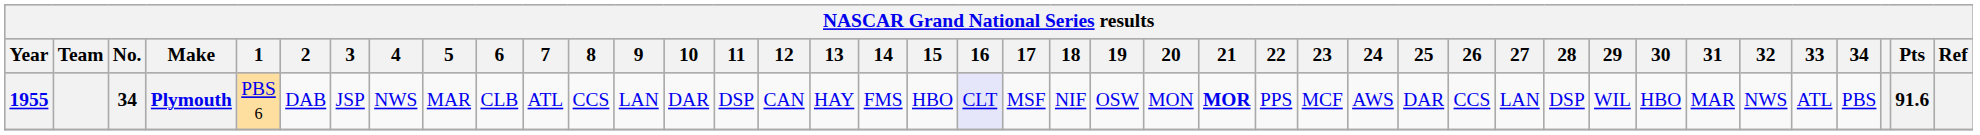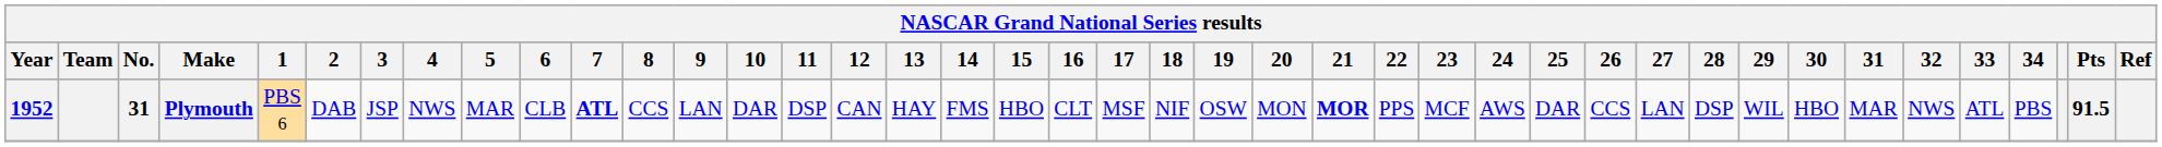 <table class="wikitable" style="text-align:center; font-size:75%">
 <tr>
 <th colspan="48"><a href='#'>NASCAR Grand National Series</a> results</th>
 </tr>
 <tr>
 <th>Year</th>
 <th>Team</th>
 <th>No.</th>
 <th>Make</th>
 <th>1</th>
 <th>2</th>
 <th>3</th>
 <th>4</th>
 <th>5</th>
 <th>6</th>
 <th>7</th>
 <th>8</th>
 <th>9</th>
 <th>10</th>
 <th>11</th>
 <th>12</th>
 <th>13</th>
 <th>14</th>
 <th>15</th>
 <th>16</th>
 <th>17</th>
 <th>18</th>
 <th>19</th>
 <th>20</th>
 <th>21</th>
 <th>22</th>
 <th>23</th>
 <th>24</th>
 <th>25</th>
 <th>26</th>
 <th>27</th>
 <th>28</th>
 <th>29</th>
 <th>30</th>
 <th>31</th>
 <th>32</th>
 <th>33</th>
 <th>34</th>
 <th></th>
 <th>Pts</th>
 <th>Ref</th>
 </tr>
 <tr>
-<th><a href='#'>1955</a></th>
+<th><a href='#'>1952</a></th>
 <th></th>
-<th>34</th>
+<th>31</th>
 <th><a href='#'>Plymouth</a></th>
 <td style="background:#FFDF9F;"><a href='#'>PBS</a><br><small>6</small></td>
 <td><a href='#'>DAB</a></td>
 <td><a href='#'>JSP</a></td>
 <td><a href='#'>NWS</a></td>
 <td><a href='#'>MAR</a></td>
 <td><a href='#'>CLB</a></td>
-<td><a href='#'>ATL</a></td>
+<td><strong><a href='#'>ATL</a></strong></td>
 <td><a href='#'>CCS</a></td>
 <td><a href='#'>LAN</a></td>
 <td><a href='#'>DAR</a></td>
 <td><a href='#'>DSP</a></td>
 <td><a href='#'>CAN</a></td>
 <td><a href='#'>HAY</a></td>
 <td><a href='#'>FMS</a></td>
 <td><a href='#'>HBO</a></td>
-<td style="background: lavender;"><a href='#'>CLT</a></td>
+<td><a href='#'>CLT</a></td>
 <td><a href='#'>MSF</a></td>
 <td><a href='#'>NIF</a></td>
 <td><a href='#'>OSW</a></td>
 <td><a href='#'>MON</a></td>
 <td><strong><a href='#'>MOR</a></strong></td>
 <td><a href='#'>PPS</a></td>
 <td><a href='#'>MCF</a></td>
 <td><a href='#'>AWS</a></td>
 <td><a href='#'>DAR</a></td>
 <td><a href='#'>CCS</a></td>
 <td><a href='#'>LAN</a></td>
 <td><a href='#'>DSP</a></td>
 <td><a href='#'>WIL</a></td>
 <td><a href='#'>HBO</a></td>
 <td><a href='#'>MAR</a></td>
 <td><a href='#'>NWS</a></td>
 <td><a href='#'>ATL</a></td>
 <td><a href='#'>PBS</a></td>
 <th></th>
-<th>91.6</th>
+<th>91.5</th>
 <th></th>
 </tr>
 <tr>
 </tr>
 </table>
